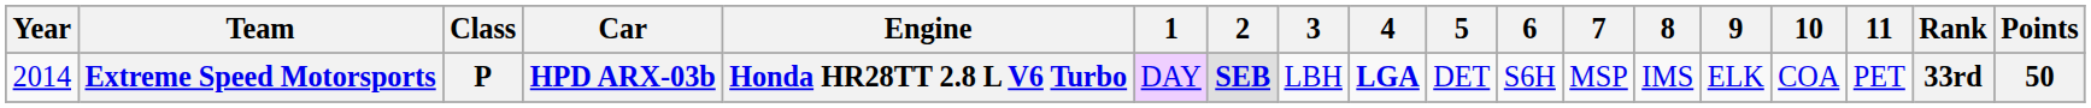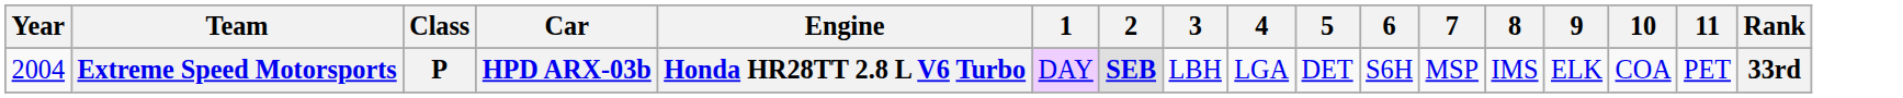 <table class="wikitable" style="text-align:center; font-size:85%">
 <tr>
 <th>Year</th>
 <th>Team</th>
 <th>Class</th>
 <th>Car</th>
 <th>Engine</th>
 <th>1</th>
 <th>2</th>
 <th>3</th>
 <th>4</th>
 <th>5</th>
 <th>6</th>
 <th>7</th>
 <th>8</th>
 <th>9</th>
 <th>10</th>
 <th>11</th>
 <th>Rank</th>
-<th>Points</th>
 </tr>
 <tr>
-<td><a href='#'>2014</a></td>
+<td><a href='#'>2004</a></td>
 <th nowrap><a href='#'>Extreme Speed Motorsports</a></th>
 <th>P</th>
 <th nowrap><a href='#'>HPD ARX-03b</a></th>
 <th nowrap><a href='#'>Honda</a> HR28TT 2.8 L <a href='#'>V6</a> <a href='#'>Turbo</a></th>
 <td style="background:#efcfff;"><a href='#'>DAY</a><br></td>
 <td style="background:#dfdfdf;"><strong><a href='#'>SEB</a><br></strong></td>
 <td><a href='#'>LBH</a></td>
-<td><strong><a href='#'>LGA</a></strong></td>
+<td><a href='#'>LGA</a></td>
 <td><a href='#'>DET</a></td>
 <td><a href='#'>S6H</a></td>
 <td><a href='#'>MSP</a></td>
 <td><a href='#'>IMS</a></td>
 <td><a href='#'>ELK</a></td>
 <td><a href='#'>COA</a><br></td>
 <td><a href='#'>PET</a></td>
 <th>33rd</th>
-<th>50</th>
 </tr>
 </table>
